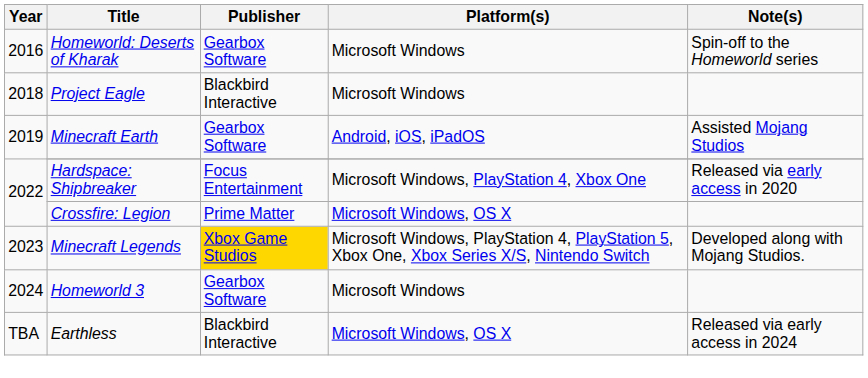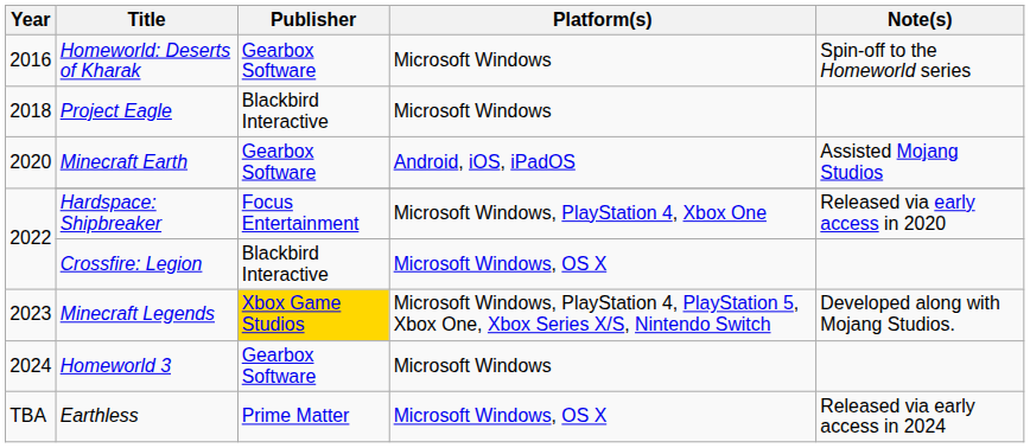 <table class="wikitable sortable">
 <tr>
 <th>Year</th>
 <th>Title</th>
 <th>Publisher</th>
 <th>Platform(s)</th>
 <th>Note(s)</th>
 </tr>
 <tr>
 <td>2016</td>
 <td><em><a href='#'>Homeworld: Deserts of Kharak</a></em></td>
 <td><a href='#'>Gearbox Software</a></td>
 <td>Microsoft Windows</td>
 <td>Spin-off to the <em>Homeworld</em> series</td>
 </tr>
 <tr>
 <td>2018</td>
 <td><em><a href='#'>Project Eagle</a></em></td>
 <td>Blackbird Interactive</td>
 <td>Microsoft Windows</td>
 <td></td>
 </tr>
 <tr>
-<td>2019</td>
+<td>2020</td>
 <td><em><a href='#'>Minecraft Earth</a></em></td>
 <td><a href='#'>Gearbox Software</a></td>
 <td><a href='#'>Android</a>, <a href='#'>iOS</a>, <a href='#'>iPadOS</a></td>
 <td>Assisted <a href='#'>Mojang Studios</a></td>
 </tr>
 <tr>
 <td rowspan="3">2022</td>
 </tr>
 <tr>
 <td><em><a href='#'>Hardspace: Shipbreaker</a></em></td>
 <td><a href='#'>Focus Entertainment</a></td>
 <td>Microsoft Windows, <a href='#'>PlayStation 4</a>, <a href='#'>Xbox One</a></td>
 <td>Released via <a href='#'>early access</a> in 2020</td>
 </tr>
 <tr>
 <td><em><a href='#'>Crossfire: Legion</a></em></td>
-<td><a href='#'>Prime Matter</a></td>
+<td>Blackbird Interactive</td>
 <td><a href='#'>Microsoft Windows</a>, <a href='#'>OS X</a></td>
 </tr>
 <tr>
 <td>2023</td>
 <td><em><a href='#'>Minecraft Legends</a></em></td>
 <td style="background: gold;"><a href='#'>Xbox Game Studios</a></td>
 <td>Microsoft Windows, PlayStation 4, <a href='#'>PlayStation 5</a>, Xbox One, <a href='#'>Xbox Series X/S</a>, <a href='#'>Nintendo Switch</a></td>
 <td>Developed along with Mojang Studios.</td>
 </tr>
 <tr>
 <td>2024</td>
 <td><em><a href='#'>Homeworld 3</a></em></td>
 <td><a href='#'>Gearbox Software</a></td>
 <td>Microsoft Windows</td>
 </tr>
 <tr>
 <td>TBA</td>
 <td><em>Earthless</em></td>
-<td>Blackbird Interactive</td>
+<td><a href='#'>Prime Matter</a></td>
 <td><a href='#'>Microsoft Windows</a>, <a href='#'>OS X</a></td>
 <td>Released via early access in 2024</td>
 </tr>
 </table>
